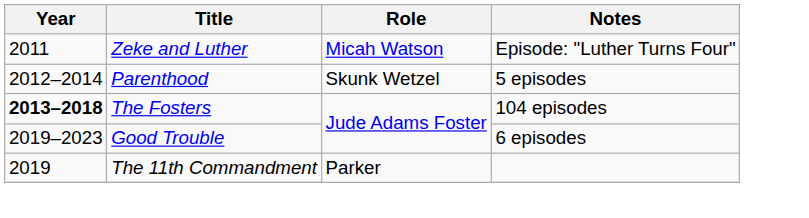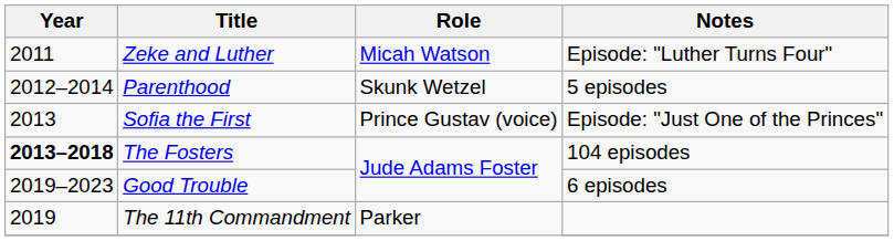 <table class="wikitable sortable">
 <tr>
 <th>Year</th>
 <th>Title</th>
 <th>Role</th>
 <th class="unsortable">Notes</th>
 </tr>
 <tr>
 <td>2011</td>
 <td><em><a href='#'>Zeke and Luther</a></em></td>
 <td><a href='#'>Micah Watson</a></td>
 <td>Episode: "Luther Turns Four"</td>
 </tr>
 <tr>
 <td>2012–2014</td>
 <td><em><a href='#'>Parenthood</a></em></td>
 <td>Skunk Wetzel</td>
 <td>5 episodes</td>
+</tr>
+<tr>
+<td>2013</td>
+<td><em><a href='#'>Sofia the First</a></em></td>
+<td>Prince Gustav (voice)</td>
+<td>Episode: "Just One of the Princes"</td>
 </tr>
 <tr>
 <td><strong>2013–2018</strong></td>
 <td><em><a href='#'>The Fosters</a></em></td>
 <td rowspan="2"><a href='#'>Jude Adams Foster</a></td>
 <td>104 episodes</td>
 </tr>
 <tr>
 <td>2019–2023</td>
 <td><em><a href='#'>Good Trouble</a></em></td>
 <td>6 episodes</td>
 </tr>
 <tr>
 <td>2019</td>
 <td><em>The 11th Commandment</em></td>
 <td rowspan="2">Parker</td>
 <td></td>
 </tr>
 <tr>
 </tr>
 </table>
